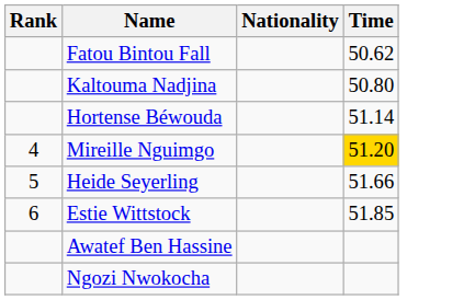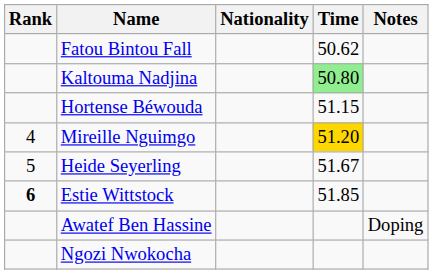 <table class="wikitable sortable" style="text-align:center">
 <tr>
 <th>Rank</th>
 <th>Name</th>
 <th>Nationality</th>
 <th>Time</th>
+<th>Notes</th>
 </tr>
 <tr>
 <td></td>
 <td align=left><a href='#'>Fatou Bintou Fall</a></td>
 <td align=left></td>
 <td>50.62</td>
+<td></td>
 </tr>
 <tr>
 <td></td>
 <td align=left><a href='#'>Kaltouma Nadjina</a></td>
 <td align=left></td>
-<td>50.80</td>
+<td style="background: lightgreen;">50.80</td>
+<td></td>
 </tr>
 <tr>
 <td></td>
 <td align=left><a href='#'>Hortense Béwouda</a></td>
 <td align=left></td>
-<td>51.14</td>
+<td>51.15</td>
+<td></td>
 </tr>
 <tr>
 <td>4</td>
 <td align=left><a href='#'>Mireille Nguimgo</a></td>
 <td align=left></td>
 <td style="background: gold;">51.20</td>
+<td></td>
 </tr>
 <tr>
 <td>5</td>
 <td align=left><a href='#'>Heide Seyerling</a></td>
 <td align=left></td>
-<td>51.66</td>
+<td>51.67</td>
+<td></td>
 </tr>
 <tr>
-<td>6</td>
+<td><strong>6</strong></td>
 <td align=left><a href='#'>Estie Wittstock</a></td>
 <td align=left></td>
 <td>51.85</td>
+<td></td>
 </tr>
 <tr>
 <td></td>
 <td align=left><a href='#'>Awatef Ben Hassine</a></td>
 <td align=left></td>
 <td></td>
+<td>Doping</td>
 </tr>
 <tr>
 <td></td>
 <td align=left><a href='#'>Ngozi Nwokocha</a></td>
 <td align=left></td>
 <td></td>
+<td></td>
 </tr>
 </table>
